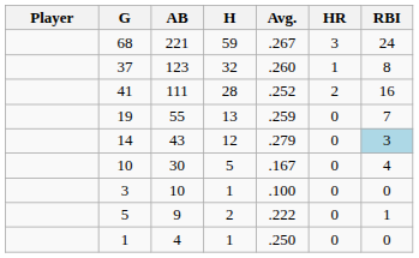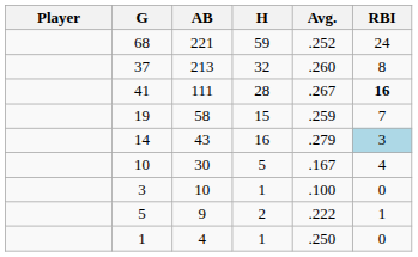 <table class="wikitable sortable">
 <tr>
 <th bgcolor="#DDDDFF" width="16%">Player</th>
 <th bgcolor="#DDDDFF" width="9%">G</th>
 <th bgcolor="#DDDDFF" width="9%">AB</th>
 <th bgcolor="#DDDDFF" width="9%">H</th>
 <th bgcolor="#DDDDFF" width="9%">Avg.</th>
-<th bgcolor="#DDDDFF" width="9%">HR</th>
 <th bgcolor="#DDDDFF" width="9%">RBI</th>
 </tr>
 <tr align="center">
 <td></td>
 <td>68</td>
 <td>221</td>
 <td>59</td>
-<td>.267</td>
-<td>3</td>
+<td>.252</td>
 <td>24</td>
 </tr>
 <tr align="center">
 <td></td>
 <td>37</td>
-<td>123</td>
+<td>213</td>
 <td>32</td>
 <td>.260</td>
-<td>1</td>
 <td>8</td>
 </tr>
 <tr align="center">
 <td></td>
 <td>41</td>
 <td>111</td>
 <td>28</td>
-<td>.252</td>
-<td>2</td>
-<td>16</td>
+<td>.267</td>
+<td><strong>16</strong></td>
 </tr>
 <tr align="center">
 <td></td>
 <td>19</td>
-<td>55</td>
-<td>13</td>
+<td>58</td>
+<td>15</td>
 <td>.259</td>
-<td>0</td>
 <td>7</td>
 </tr>
 <tr align="center">
 <td></td>
 <td>14</td>
 <td>43</td>
-<td>12</td>
+<td>16</td>
 <td>.279</td>
-<td>0</td>
 <td style="background: lightblue;">3</td>
 </tr>
 <tr align="center">
 <td></td>
 <td>10</td>
 <td>30</td>
 <td>5</td>
 <td>.167</td>
-<td>0</td>
 <td>4</td>
 </tr>
 <tr align="center">
 <td></td>
 <td>3</td>
 <td>10</td>
 <td>1</td>
 <td>.100</td>
 <td>0</td>
-<td>0</td>
 </tr>
 <tr align="center">
 <td></td>
 <td>5</td>
 <td>9</td>
 <td>2</td>
 <td>.222</td>
-<td>0</td>
 <td>1</td>
 </tr>
 <tr align="center">
 <td></td>
 <td>1</td>
 <td>4</td>
 <td>1</td>
 <td>.250</td>
 <td>0</td>
-<td>0</td>
 </tr>
 </table>
